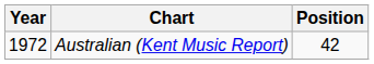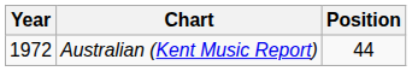 <table class="wikitable">
 <tr>
 <th>Year</th>
 <th>Chart</th>
 <th>Position</th>
 </tr>
 <tr>
 <td>1972</td>
 <td><em>Australian (<a href='#'>Kent Music Report</a>)</em></td>
-<td align="center">42</td>
+<td align="center">44</td>
 </tr>
 <tr>
 </tr>
 </table>
